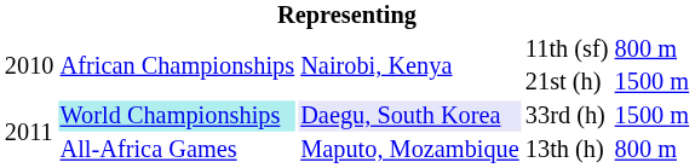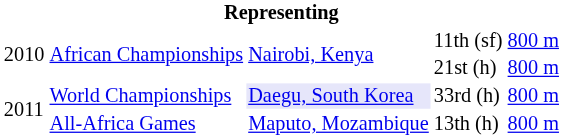 <table>
 <tr>
 <th colspan="5">Representing </th>
 </tr>
 <tr>
 <td rowspan=2>2010</td>
 <td rowspan=2><a href='#'>African Championships</a></td>
 <td rowspan=2><a href='#'>Nairobi, Kenya</a></td>
 <td>11th (sf)</td>
 <td><a href='#'>800 m</a></td>
 </tr>
 <tr>
 <td>21st (h)</td>
-<td><a href='#'>1500 m</a></td>
+<td><a href='#'>800 m</a></td>
 </tr>
 <tr>
 <td rowspan=2>2011</td>
-<td style="background: paleturquoise;"><a href='#'>World Championships</a></td>
+<td><a href='#'>World Championships</a></td>
 <td style="background: lavender;"><a href='#'>Daegu, South Korea</a></td>
 <td>33rd (h)</td>
-<td><a href='#'>1500 m</a></td>
+<td><a href='#'>800 m</a></td>
 </tr>
 <tr>
 <td><a href='#'>All-Africa Games</a></td>
 <td><a href='#'>Maputo, Mozambique</a></td>
 <td>13th (h)</td>
 <td><a href='#'>800 m</a></td>
 </tr>
 </table>
